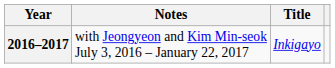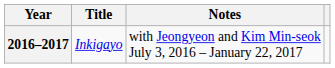 <table class="wikitable plainrowheaders">
 <tr>
 <th scope="col">Year</th>
+<th scope="col">Title</th>
 <th scope="col">Notes</th>
-<th scope="col">Title</th>
 <th scope="col" class="unsortable"></th>
 </tr>
 <tr>
 <th scope="row">2016–2017</th>
+<td><em><a href='#'>Inkigayo</a></em></td>
 <td>with <a href='#'>Jeongyeon</a> and <a href='#'>Kim Min-seok</a><br>July 3, 2016 – January 22, 2017</td>
-<td><em><a href='#'>Inkigayo</a></em></td>
 <td style="text-align:center"></td>
 </tr>
 </table>
